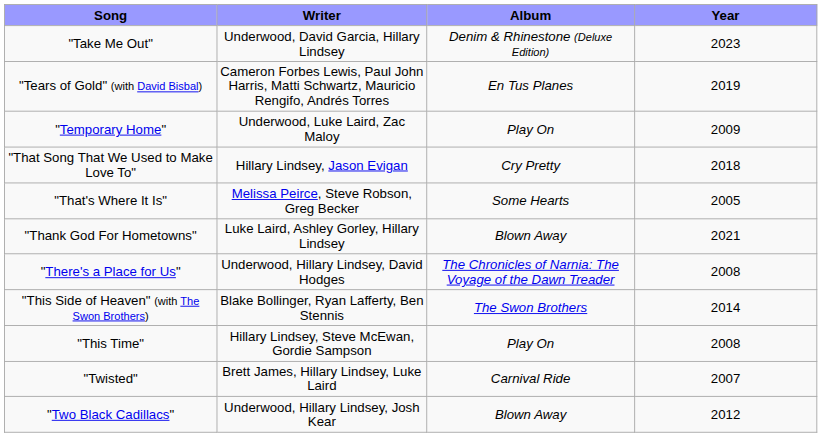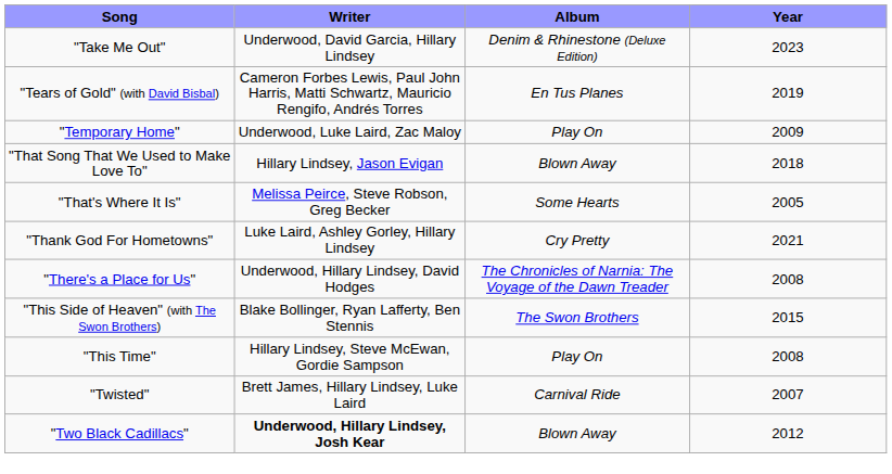 <table class="wikitable" style="margin:0.5em auto; clear:both; font-size:.9em; text-align:center; width:100%">
 <tr>
 <th width="500" style="background: #99F;">Song</th>
 <th width="500" style="background: #99F;">Writer</th>
 <th width="500" style="background: #99F;">Album</th>
 <th width="500" style="background: #99F;">Year</th>
 </tr>
 <tr>
 <td>"Take Me Out"</td>
 <td>Underwood, David Garcia, Hillary Lindsey</td>
 <td><em>Denim & Rhinestone <small>(Deluxe Edition)</small></em></td>
 <td>2023</td>
 </tr>
 <tr>
 <td>"Tears of Gold" <small> (with <a href='#'>David Bisbal</a>)</small></td>
 <td>Cameron Forbes Lewis, Paul John Harris, Matti Schwartz, Mauricio Rengifo, Andrés Torres</td>
 <td><em>En Tus Planes</em></td>
 <td>2019</td>
 </tr>
 <tr>
 <td>"<a href='#'>Temporary Home</a>"</td>
 <td>Underwood, Luke Laird, Zac Maloy</td>
 <td><em>Play On</em></td>
 <td>2009</td>
 </tr>
 <tr>
 <td>"That Song That We Used to Make Love To"</td>
 <td>Hillary Lindsey, <a href='#'>Jason Evigan</a></td>
-<td><em>Cry Pretty</em></td>
+<td><em>Blown Away</em></td>
 <td>2018</td>
 </tr>
 <tr>
 <td>"That's Where It Is"</td>
 <td><a href='#'>Melissa Peirce</a>, Steve Robson, Greg Becker</td>
 <td><em>Some Hearts</em></td>
 <td>2005</td>
 </tr>
 <tr>
 <td>"Thank God For Hometowns"</td>
 <td>Luke Laird, Ashley Gorley, Hillary Lindsey</td>
-<td><em>Blown Away</em></td>
+<td><em>Cry Pretty</em></td>
 <td>2021</td>
 </tr>
 <tr>
 <td>"<a href='#'>There's a Place for Us</a>"</td>
 <td>Underwood, Hillary Lindsey, David Hodges</td>
 <td><em><a href='#'>The Chronicles of Narnia: The Voyage of the Dawn Treader</a></em></td>
 <td>2008</td>
 </tr>
 <tr>
 <td>"This Side of Heaven" <small>(with <a href='#'>The Swon Brothers</a>)</small></td>
 <td>Blake Bollinger, Ryan Lafferty, Ben Stennis</td>
 <td><em><a href='#'>The Swon Brothers</a></em></td>
-<td>2014</td>
+<td>2015</td>
 </tr>
 <tr>
 <td>"This Time"</td>
 <td>Hillary Lindsey, Steve McEwan, Gordie Sampson</td>
 <td><em>Play On</em></td>
 <td>2008</td>
 </tr>
 <tr>
 <td>"Twisted"</td>
 <td>Brett James, Hillary Lindsey, Luke Laird</td>
 <td><em>Carnival Ride</em></td>
 <td>2007</td>
 </tr>
 <tr>
 <td>"<a href='#'>Two Black Cadillacs</a>"</td>
-<td>Underwood, Hillary Lindsey, Josh Kear</td>
+<td><strong>Underwood, Hillary Lindsey, Josh Kear</strong></td>
 <td><em>Blown Away</em></td>
 <td>2012</td>
 </tr>
 </table>
